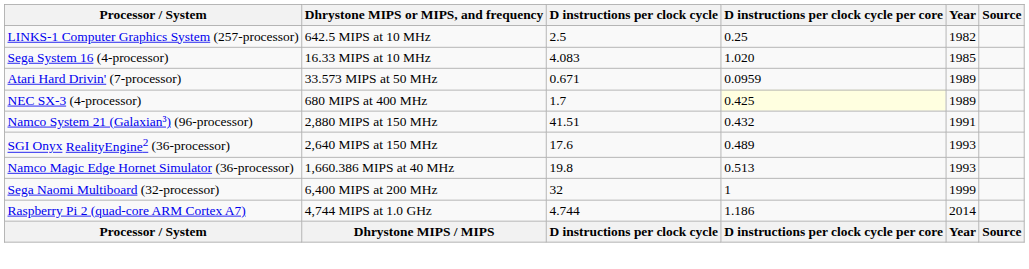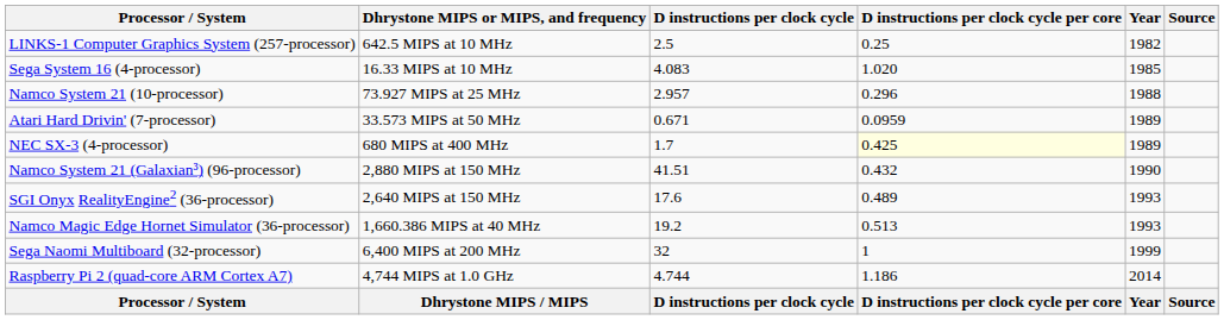 <table class="wikitable sortable">
 <tr>
 <th>Processor / System</th>
 <th data-sort-type="number">Dhrystone MIPS or MIPS, and frequency</th>
 <th data-sort-type="number">D instructions per clock cycle</th>
 <th data-sort-type="number">D instructions per clock cycle per core</th>
 <th data-sort-type="number">Year</th>
 <th>Source</th>
 </tr>
 <tr>
 <td><a href='#'>LINKS-1 Computer Graphics System</a> (257-processor)</td>
 <td>642.5 MIPS at 10 MHz</td>
 <td>2.5</td>
 <td>0.25</td>
 <td>1982</td>
 <td></td>
 </tr>
 <tr>
 <td><a href='#'>Sega System 16</a> (4-processor)</td>
 <td>16.33 MIPS at 10 MHz</td>
 <td>4.083</td>
 <td>1.020</td>
 <td>1985</td>
 <td></td>
 </tr>
 <tr>
+<td><a href='#'>Namco System 21</a> (10-processor)</td>
+<td>73.927 MIPS at 25 MHz</td>
+<td>2.957</td>
+<td>0.296</td>
+<td>1988</td>
+<td></td>
+</tr>
+<tr>
 <td><a href='#'>Atari Hard Drivin'</a> (7-processor)</td>
 <td>33.573 MIPS at 50 MHz</td>
 <td>0.671</td>
 <td>0.0959</td>
 <td>1989</td>
 <td></td>
 </tr>
 <tr>
 <td><a href='#'>NEC SX-3</a> (4-processor)</td>
 <td>680 MIPS at 400 MHz</td>
 <td>1.7</td>
 <td style="background: lightyellow;">0.425</td>
 <td>1989</td>
 <td></td>
 </tr>
 <tr>
 <td><a href='#'>Namco System 21 (Galaxian³)</a> (96-processor)</td>
 <td>2,880 MIPS at 150 MHz</td>
 <td>41.51</td>
 <td>0.432</td>
-<td>1991</td>
+<td>1990</td>
 <td></td>
 </tr>
 <tr>
 <td><a href='#'>SGI Onyx</a> <a href='#'>RealityEngine<sup>2</sup></a> (36-processor)</td>
 <td>2,640 MIPS at 150 MHz</td>
 <td>17.6</td>
 <td>0.489</td>
 <td>1993</td>
 <td></td>
 </tr>
 <tr>
 <td><a href='#'>Namco Magic Edge Hornet Simulator</a> (36-processor)</td>
 <td>1,660.386 MIPS at 40 MHz</td>
-<td>19.8</td>
+<td>19.2</td>
 <td>0.513</td>
 <td>1993</td>
 <td></td>
 </tr>
 <tr>
 <td><a href='#'>Sega Naomi Multiboard</a> (32-processor)</td>
 <td>6,400 MIPS at 200 MHz</td>
 <td>32</td>
 <td>1</td>
 <td>1999</td>
 <td></td>
 </tr>
 <tr>
 <td><a href='#'>Raspberry Pi 2 (quad-core ARM Cortex A7)</a></td>
 <td>4,744 MIPS at 1.0 GHz</td>
 <td>4.744</td>
 <td>1.186</td>
 <td>2014</td>
 <td></td>
 </tr>
 <tr>
 <th>Processor / System</th>
 <th data-sort-type="number">Dhrystone MIPS / MIPS</th>
 <th data-sort-type="number">D instructions per clock cycle</th>
 <th data-sort-type="number">D instructions per clock cycle per core</th>
 <th data-sort-type="number">Year</th>
 <th>Source</th>
 </tr>
 </table>
